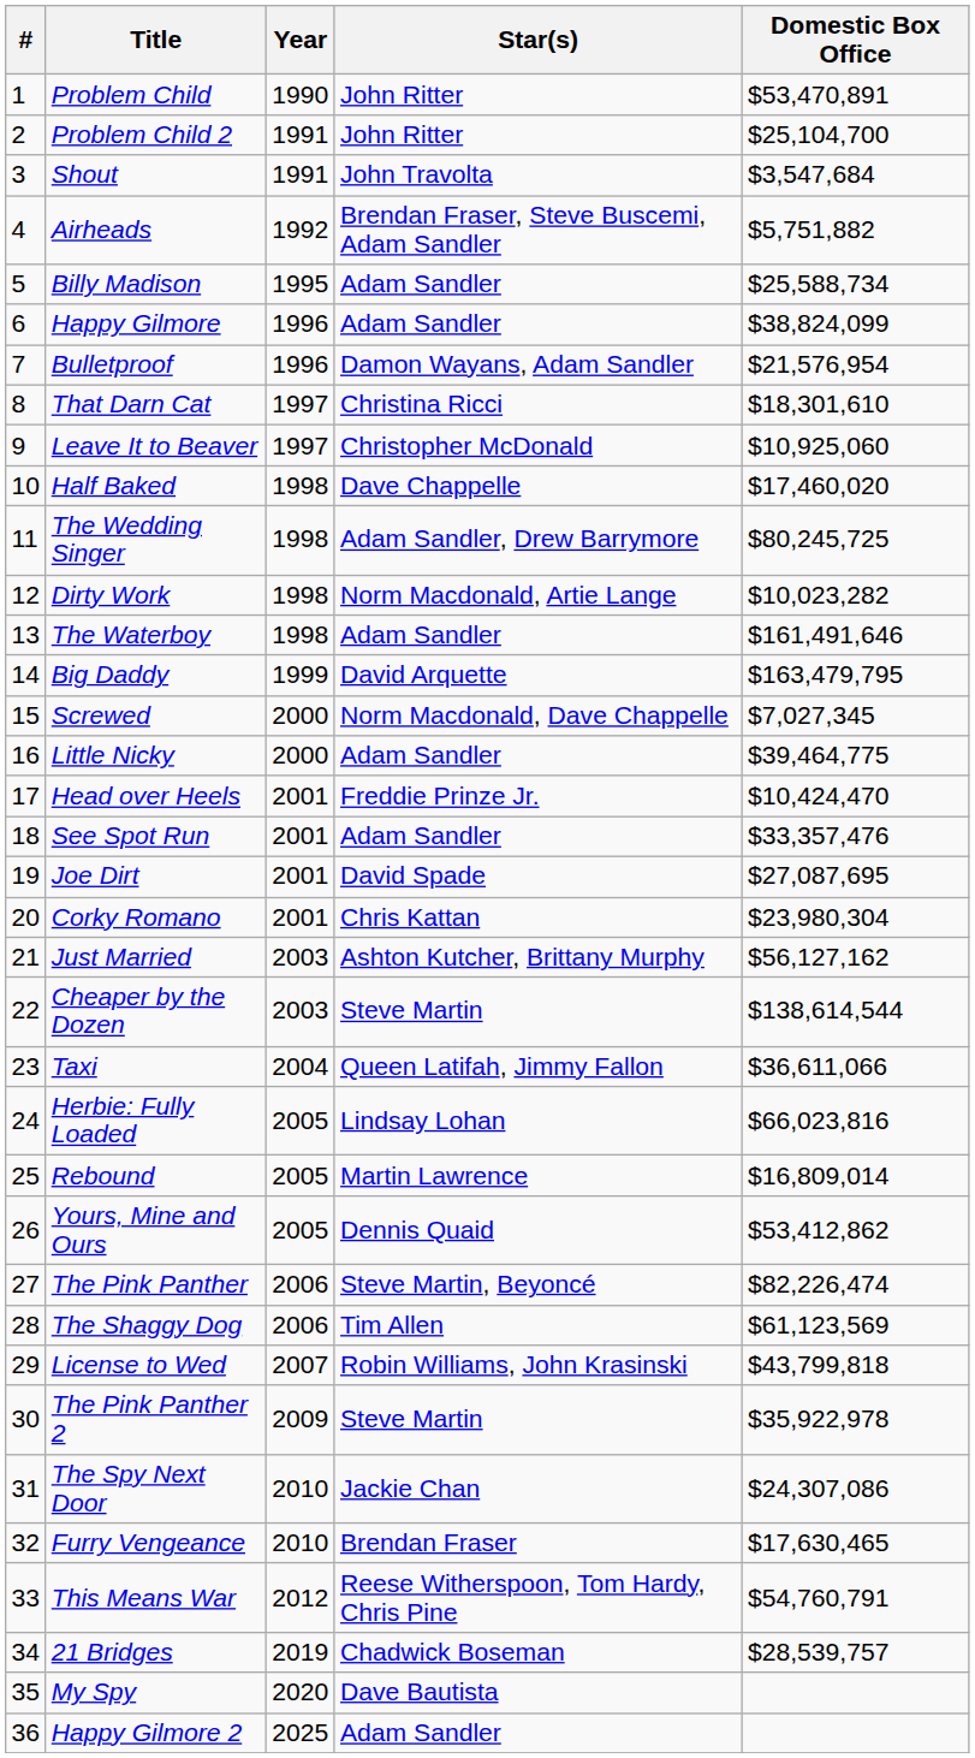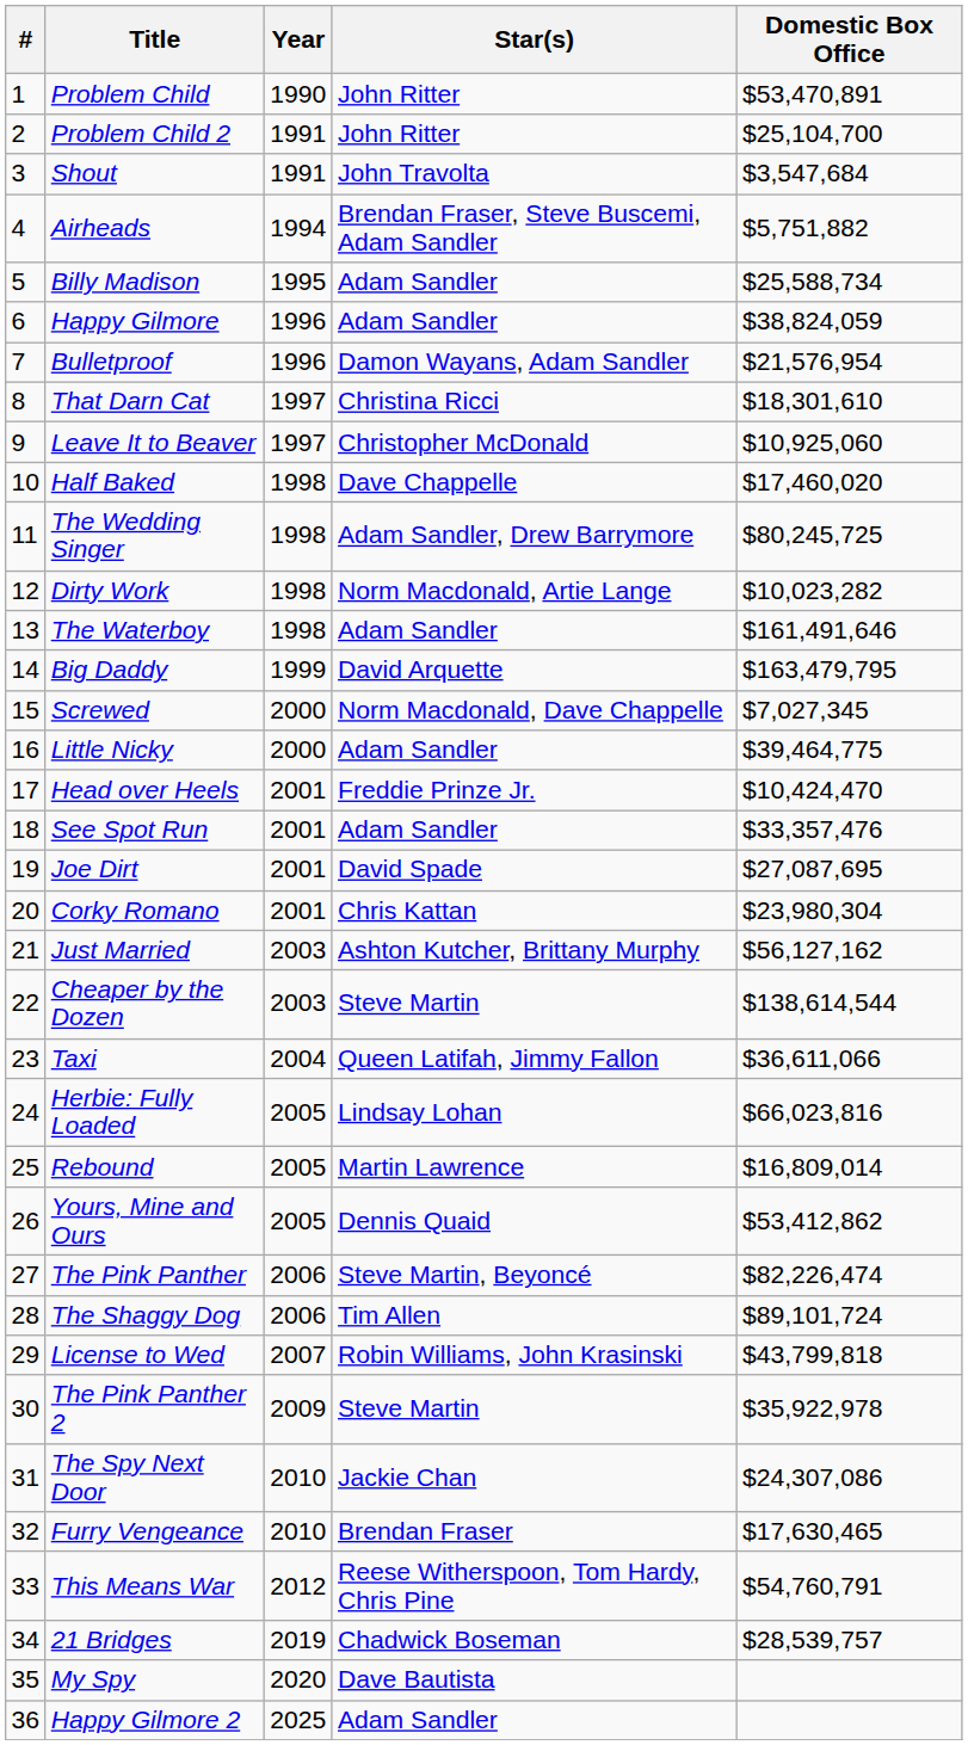 <table class="wikitable">
 <tr>
 <th>#</th>
 <th>Title</th>
 <th>Year</th>
 <th>Star(s)</th>
 <th>Domestic Box Office</th>
 </tr>
 <tr>
 <td>1</td>
 <td><em><a href='#'>Problem Child</a></em></td>
 <td>1990</td>
 <td><a href='#'>John Ritter</a></td>
 <td>$53,470,891</td>
 </tr>
 <tr>
 <td>2</td>
 <td><em><a href='#'>Problem Child 2</a></em></td>
 <td>1991</td>
 <td><a href='#'>John Ritter</a></td>
 <td>$25,104,700</td>
 </tr>
 <tr>
 <td>3</td>
 <td><em><a href='#'>Shout</a></em></td>
 <td>1991</td>
 <td><a href='#'>John Travolta</a></td>
 <td>$3,547,684</td>
 </tr>
 <tr>
 <td>4</td>
 <td><em><a href='#'>Airheads</a></em></td>
-<td>1992</td>
+<td>1994</td>
 <td><a href='#'>Brendan Fraser</a>, <a href='#'>Steve Buscemi</a>, <a href='#'>Adam Sandler</a></td>
 <td>$5,751,882</td>
 </tr>
 <tr>
 <td>5</td>
 <td><em><a href='#'>Billy Madison</a></em></td>
 <td>1995</td>
 <td><a href='#'>Adam Sandler</a></td>
 <td>$25,588,734</td>
 </tr>
 <tr>
 <td>6</td>
 <td><em><a href='#'>Happy Gilmore</a></em></td>
 <td>1996</td>
 <td><a href='#'>Adam Sandler</a></td>
-<td>$38,824,099</td>
+<td>$38,824,059</td>
 </tr>
 <tr>
 <td>7</td>
 <td><em><a href='#'>Bulletproof</a></em></td>
 <td>1996</td>
 <td><a href='#'>Damon Wayans</a>, <a href='#'>Adam Sandler</a></td>
 <td>$21,576,954</td>
 </tr>
 <tr>
 <td>8</td>
 <td><em><a href='#'>That Darn Cat</a></em></td>
 <td>1997</td>
 <td><a href='#'>Christina Ricci</a></td>
 <td>$18,301,610</td>
 </tr>
 <tr>
 <td>9</td>
 <td><em><a href='#'>Leave It to Beaver</a></em></td>
 <td>1997</td>
 <td><a href='#'>Christopher McDonald</a></td>
 <td>$10,925,060</td>
 </tr>
 <tr>
 <td>10</td>
 <td><em><a href='#'>Half Baked</a></em></td>
 <td>1998</td>
 <td><a href='#'>Dave Chappelle</a></td>
 <td>$17,460,020</td>
 </tr>
 <tr>
 <td>11</td>
 <td><em><a href='#'>The Wedding Singer</a></em></td>
 <td>1998</td>
 <td><a href='#'>Adam Sandler</a>, <a href='#'>Drew Barrymore</a></td>
 <td>$80,245,725</td>
 </tr>
 <tr>
 <td>12</td>
 <td><em><a href='#'>Dirty Work</a></em></td>
 <td>1998</td>
 <td><a href='#'>Norm Macdonald</a>, <a href='#'>Artie Lange</a></td>
 <td>$10,023,282</td>
 </tr>
 <tr>
 <td>13</td>
 <td><em><a href='#'>The Waterboy</a></em></td>
 <td>1998</td>
 <td><a href='#'>Adam Sandler</a></td>
 <td>$161,491,646</td>
 </tr>
 <tr>
 <td>14</td>
 <td><em><a href='#'>Big Daddy</a></em></td>
 <td>1999</td>
 <td><a href='#'>David Arquette</a></td>
 <td>$163,479,795</td>
 </tr>
 <tr>
 <td>15</td>
 <td><em><a href='#'>Screwed</a></em></td>
 <td>2000</td>
 <td><a href='#'>Norm Macdonald</a>, <a href='#'>Dave Chappelle</a></td>
 <td>$7,027,345</td>
 </tr>
 <tr>
 <td>16</td>
 <td><em><a href='#'>Little Nicky</a></em></td>
 <td>2000</td>
 <td><a href='#'>Adam Sandler</a></td>
 <td>$39,464,775</td>
 </tr>
 <tr>
 <td>17</td>
 <td><em><a href='#'>Head over Heels</a></em></td>
 <td>2001</td>
 <td><a href='#'>Freddie Prinze Jr.</a></td>
 <td>$10,424,470</td>
 </tr>
 <tr>
 <td>18</td>
 <td><em><a href='#'>See Spot Run</a></em></td>
 <td>2001</td>
 <td><a href='#'>Adam Sandler</a></td>
 <td>$33,357,476</td>
 </tr>
 <tr>
 <td>19</td>
 <td><em><a href='#'>Joe Dirt</a></em></td>
 <td>2001</td>
 <td><a href='#'>David Spade</a></td>
 <td>$27,087,695</td>
 </tr>
 <tr>
 <td>20</td>
 <td><em><a href='#'>Corky Romano</a></em></td>
 <td>2001</td>
 <td><a href='#'>Chris Kattan</a></td>
 <td>$23,980,304</td>
 </tr>
 <tr>
 <td>21</td>
 <td><em><a href='#'>Just Married</a></em></td>
 <td>2003</td>
 <td><a href='#'>Ashton Kutcher</a>, <a href='#'>Brittany Murphy</a></td>
 <td>$56,127,162</td>
 </tr>
 <tr>
 <td>22</td>
 <td><em><a href='#'>Cheaper by the Dozen</a></em></td>
 <td>2003</td>
 <td><a href='#'>Steve Martin</a></td>
 <td>$138,614,544</td>
 </tr>
 <tr>
 <td>23</td>
 <td><em><a href='#'>Taxi</a></em></td>
 <td>2004</td>
 <td><a href='#'>Queen Latifah</a>, <a href='#'>Jimmy Fallon</a></td>
 <td>$36,611,066</td>
 </tr>
 <tr>
 <td>24</td>
 <td><em><a href='#'>Herbie: Fully Loaded</a></em></td>
 <td>2005</td>
 <td><a href='#'>Lindsay Lohan</a></td>
 <td>$66,023,816</td>
 </tr>
 <tr>
 <td>25</td>
 <td><em><a href='#'>Rebound</a></em></td>
 <td>2005</td>
 <td><a href='#'>Martin Lawrence</a></td>
 <td>$16,809,014</td>
 </tr>
 <tr>
 <td>26</td>
 <td><em><a href='#'>Yours, Mine and Ours</a></em></td>
 <td>2005</td>
 <td><a href='#'>Dennis Quaid</a></td>
 <td>$53,412,862</td>
 </tr>
 <tr>
 <td>27</td>
 <td><em><a href='#'>The Pink Panther</a></em></td>
 <td>2006</td>
 <td><a href='#'>Steve Martin</a>, <a href='#'>Beyoncé</a></td>
 <td>$82,226,474</td>
 </tr>
 <tr>
 <td>28</td>
 <td><em><a href='#'>The Shaggy Dog</a></em></td>
 <td>2006</td>
 <td><a href='#'>Tim Allen</a></td>
-<td>$61,123,569</td>
+<td>$89,101,724</td>
 </tr>
 <tr>
 <td>29</td>
 <td><em><a href='#'>License to Wed</a></em></td>
 <td>2007</td>
 <td><a href='#'>Robin Williams</a>, <a href='#'>John Krasinski</a></td>
 <td>$43,799,818</td>
 </tr>
 <tr>
 <td>30</td>
 <td><em><a href='#'>The Pink Panther 2</a></em></td>
 <td>2009</td>
 <td><a href='#'>Steve Martin</a></td>
 <td>$35,922,978</td>
 </tr>
 <tr>
 <td>31</td>
 <td><em><a href='#'>The Spy Next Door</a></em></td>
 <td>2010</td>
 <td><a href='#'>Jackie Chan</a></td>
 <td>$24,307,086</td>
 </tr>
 <tr>
 <td>32</td>
 <td><em><a href='#'>Furry Vengeance</a></em></td>
 <td>2010</td>
 <td><a href='#'>Brendan Fraser</a></td>
 <td>$17,630,465</td>
 </tr>
 <tr>
 <td>33</td>
 <td><em><a href='#'>This Means War</a></em></td>
 <td>2012</td>
 <td><a href='#'>Reese Witherspoon</a>, <a href='#'>Tom Hardy</a>, <a href='#'>Chris Pine</a></td>
 <td>$54,760,791</td>
 </tr>
 <tr>
 <td>34</td>
 <td><em><a href='#'>21 Bridges</a></em></td>
 <td>2019</td>
 <td><a href='#'>Chadwick Boseman</a></td>
 <td>$28,539,757</td>
 </tr>
 <tr>
 <td>35</td>
 <td><em><a href='#'>My Spy</a></em></td>
 <td>2020</td>
 <td><a href='#'>Dave Bautista</a></td>
 <td></td>
 </tr>
 <tr>
 <td>36</td>
 <td><em><a href='#'>Happy Gilmore 2</a></em></td>
 <td>2025</td>
 <td><a href='#'>Adam Sandler</a></td>
 <td></td>
 </tr>
 <tr>
 </tr>
 </table>
